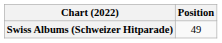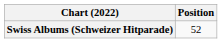 <table class="wikitable plainrowheaders" style="text-align:center">
 <tr>
 <th scope="col">Chart (2022)</th>
 <th scope="col">Position</th>
 </tr>
 <tr>
 <th scope="row">Swiss Albums (Schweizer Hitparade)</th>
-<td>49</td>
+<td>52</td>
 </tr>
 </table>
